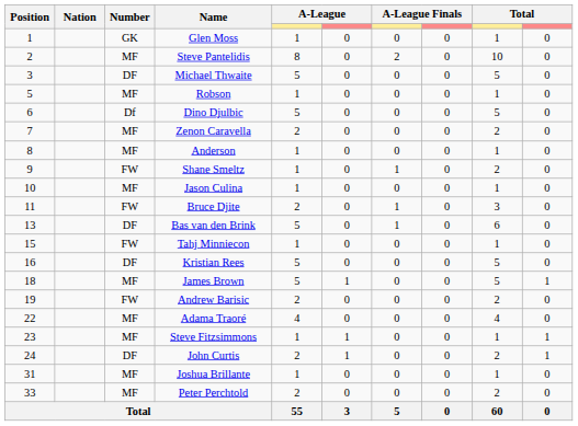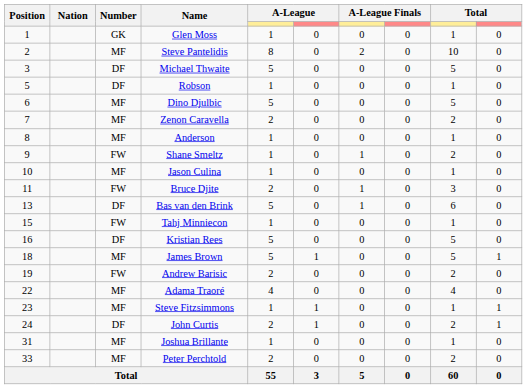 <table class="wikitable" style="font-size: 95%; text-align: center;">
 <tr>
 <th rowspan=2 width=60>Position</th>
 <th rowspan=2 width=60>Nation</th>
 <th rowspan=2 width=60>Number</th>
 <th rowspan=2 width=150>Name</th>
 <th colspan=2>A-League</th>
 <th colspan=2>A-League Finals</th>
 <th colspan=2>Total</th>
 </tr>
 <tr>
 <th style="width:60px; background:#fe9;"></th>
 <th style="width:60px; background:#ff8888;"></th>
 <th style="width:60px; background:#fe9;"></th>
 <th style="width:60px; background:#ff8888;"></th>
 <th style="width:60px; background:#fe9;"></th>
 <th style="width:60px; background:#ff8888;"></th>
 </tr>
 <tr>
 <td>1</td>
 <td></td>
 <td>GK</td>
 <td><a href='#'>Glen Moss</a></td>
 <td>1</td>
 <td>0</td>
 <td>0</td>
 <td>0</td>
 <td>1</td>
 <td>0</td>
 </tr>
 <tr>
 <td>2</td>
 <td></td>
 <td>MF</td>
 <td><a href='#'>Steve Pantelidis</a></td>
 <td>8</td>
 <td>0</td>
 <td>2</td>
 <td>0</td>
 <td>10</td>
 <td>0</td>
 </tr>
 <tr>
 <td>3</td>
 <td></td>
 <td>DF</td>
 <td><a href='#'>Michael Thwaite</a></td>
 <td>5</td>
 <td>0</td>
 <td>0</td>
 <td>0</td>
 <td>5</td>
 <td>0</td>
 </tr>
 <tr>
 <td>5</td>
 <td></td>
-<td>MF</td>
+<td>DF</td>
 <td><a href='#'>Robson</a></td>
 <td>1</td>
 <td>0</td>
 <td>0</td>
 <td>0</td>
 <td>1</td>
 <td>0</td>
 </tr>
 <tr>
 <td>6</td>
 <td></td>
-<td>Df</td>
+<td>MF</td>
 <td><a href='#'>Dino Djulbic</a></td>
 <td>5</td>
 <td>0</td>
 <td>0</td>
 <td>0</td>
 <td>5</td>
 <td>0</td>
 </tr>
 <tr>
 <td>7</td>
 <td></td>
 <td>MF</td>
 <td><a href='#'>Zenon Caravella</a></td>
 <td>2</td>
 <td>0</td>
 <td>0</td>
 <td>0</td>
 <td>2</td>
 <td>0</td>
 </tr>
 <tr>
 <td>8</td>
 <td></td>
 <td>MF</td>
 <td><a href='#'>Anderson</a></td>
 <td>1</td>
 <td>0</td>
 <td>0</td>
 <td>0</td>
 <td>1</td>
 <td>0</td>
 </tr>
 <tr>
 <td>9</td>
 <td></td>
 <td>FW</td>
 <td><a href='#'>Shane Smeltz</a></td>
 <td>1</td>
 <td>0</td>
 <td>1</td>
 <td>0</td>
 <td>2</td>
 <td>0</td>
 </tr>
 <tr>
 <td>10</td>
 <td></td>
 <td>MF</td>
 <td><a href='#'>Jason Culina</a></td>
 <td>1</td>
 <td>0</td>
 <td>0</td>
 <td>0</td>
 <td>1</td>
 <td>0</td>
 </tr>
 <tr>
 <td>11</td>
 <td></td>
 <td>FW</td>
 <td><a href='#'>Bruce Djite</a></td>
 <td>2</td>
 <td>0</td>
 <td>1</td>
 <td>0</td>
 <td>3</td>
 <td>0</td>
 </tr>
 <tr>
 <td>13</td>
 <td></td>
 <td>DF</td>
 <td><a href='#'>Bas van den Brink</a></td>
 <td>5</td>
 <td>0</td>
 <td>1</td>
 <td>0</td>
 <td>6</td>
 <td>0</td>
 </tr>
 <tr>
 <td>15</td>
 <td></td>
 <td>FW</td>
 <td><a href='#'>Tahj Minniecon</a></td>
 <td>1</td>
 <td>0</td>
 <td>0</td>
 <td>0</td>
 <td>1</td>
 <td>0</td>
 </tr>
 <tr>
 <td>16</td>
 <td></td>
 <td>DF</td>
 <td><a href='#'>Kristian Rees</a></td>
 <td>5</td>
 <td>0</td>
 <td>0</td>
 <td>0</td>
 <td>5</td>
 <td>0</td>
 </tr>
 <tr>
 <td>18</td>
 <td></td>
 <td>MF</td>
 <td><a href='#'>James Brown</a></td>
 <td>5</td>
 <td>1</td>
 <td>0</td>
 <td>0</td>
 <td>5</td>
 <td>1</td>
 </tr>
 <tr>
 <td>19</td>
 <td></td>
 <td>FW</td>
 <td><a href='#'>Andrew Barisic</a></td>
 <td>2</td>
 <td>0</td>
 <td>0</td>
 <td>0</td>
 <td>2</td>
 <td>0</td>
 </tr>
 <tr>
 <td>22</td>
 <td></td>
 <td>MF</td>
 <td><a href='#'>Adama Traoré</a></td>
 <td>4</td>
 <td>0</td>
 <td>0</td>
 <td>0</td>
 <td>4</td>
 <td>0</td>
 </tr>
 <tr>
 <td>23</td>
 <td></td>
 <td>MF</td>
 <td><a href='#'>Steve Fitzsimmons</a></td>
 <td>1</td>
 <td>1</td>
 <td>0</td>
 <td>0</td>
 <td>1</td>
 <td>1</td>
 </tr>
 <tr>
 <td>24</td>
 <td></td>
 <td>DF</td>
 <td><a href='#'>John Curtis</a></td>
 <td>2</td>
 <td>1</td>
 <td>0</td>
 <td>0</td>
 <td>2</td>
 <td>1</td>
 </tr>
 <tr>
 <td>31</td>
 <td></td>
 <td>MF</td>
 <td><a href='#'>Joshua Brillante</a></td>
 <td>1</td>
 <td>0</td>
 <td>0</td>
 <td>0</td>
 <td>1</td>
 <td>0</td>
 </tr>
 <tr>
 <td>33</td>
 <td></td>
 <td>MF</td>
 <td><a href='#'>Peter Perchtold</a></td>
 <td>2</td>
 <td>0</td>
 <td>0</td>
 <td>0</td>
 <td>2</td>
 <td>0</td>
 </tr>
 <tr>
 <th colspan=4>Total</th>
 <th>55</th>
 <th>3</th>
 <th>5</th>
 <th>0</th>
 <th>60</th>
 <th>0</th>
 </tr>
 </table>
